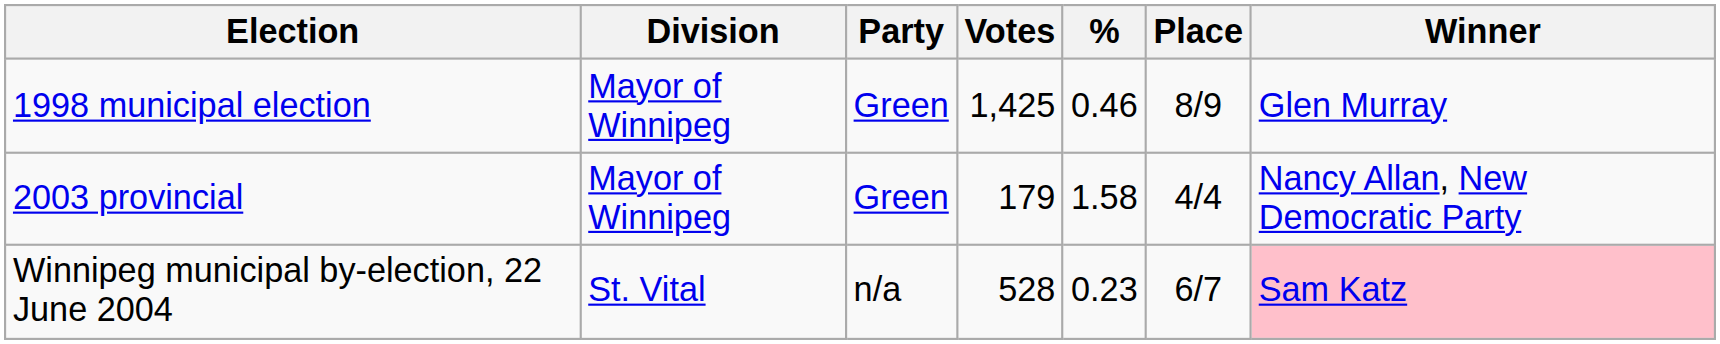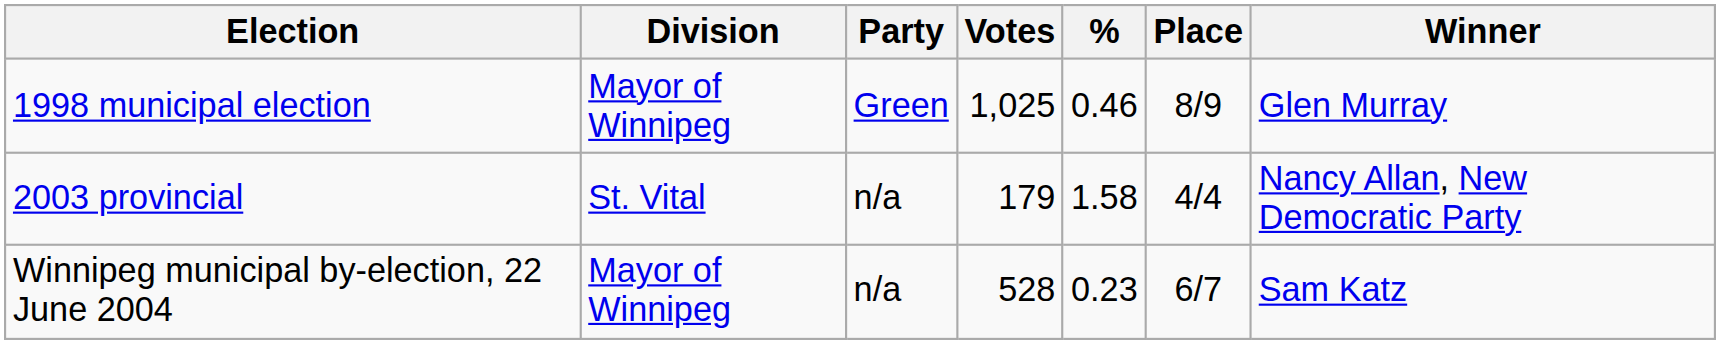 <table class="wikitable" width="800">
 <tr>
 <th align="left">Election</th>
 <th align="left">Division</th>
 <th align="left">Party</th>
 <th align="right">Votes</th>
 <th align="right">%</th>
 <th align="center">Place</th>
 <th align="center">Winner</th>
 </tr>
 <tr>
 <td align="left"><a href='#'>1998 municipal election</a></td>
 <td align="left"><a href='#'>Mayor of Winnipeg</a></td>
 <td align="left"><a href='#'>Green</a></td>
-<td align="right">1,425</td>
+<td align="right">1,025</td>
 <td align="right">0.46</td>
 <td align="center">8/9</td>
 <td align="left"><a href='#'>Glen Murray</a></td>
 </tr>
 <tr>
 <td align="left"><a href='#'>2003 provincial</a></td>
-<td align="left"><a href='#'>Mayor of Winnipeg</a></td>
-<td align="left"><a href='#'>Green</a></td>
+<td align="left"><a href='#'>St. Vital</a></td>
+<td align="left">n/a</td>
 <td align="right">179</td>
 <td align="right">1.58</td>
 <td align="center">4/4</td>
 <td align="left"><a href='#'>Nancy Allan</a>, <a href='#'>New Democratic Party</a></td>
 </tr>
 <tr>
 <td align="left">Winnipeg municipal by-election, 22 June 2004</td>
-<td align="left"><a href='#'>St. Vital</a></td>
+<td align="left"><a href='#'>Mayor of Winnipeg</a></td>
 <td align="left">n/a</td>
 <td align="right">528</td>
 <td align="right">0.23</td>
 <td align="center">6/7</td>
-<td align="left" style="background: pink;"><a href='#'>Sam Katz</a></td>
+<td align="left"><a href='#'>Sam Katz</a></td>
 </tr>
 </table>
